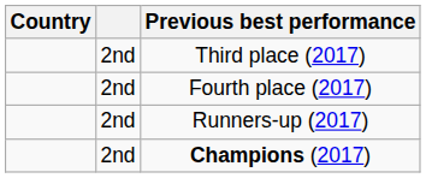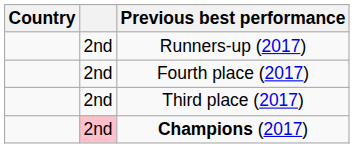 <table class="wikitable sortable" style="text-align:left;">
 <tr>
 <th>Country</th>
 <th></th>
 <th>Previous best performance</th>
 </tr>
 <tr>
 <td></td>
 <td align="center">2nd</td>
-<td align="center">Third place (<a href='#'>2017</a>)</td>
+<td align="center">Runners-up (<a href='#'>2017</a>)</td>
 </tr>
 <tr>
 <td></td>
 <td align="center">2nd</td>
 <td align="center">Fourth place (<a href='#'>2017</a>)</td>
 </tr>
 <tr>
 <td></td>
 <td align="center">2nd</td>
-<td align="center">Runners-up (<a href='#'>2017</a>)</td>
+<td align="center">Third place (<a href='#'>2017</a>)</td>
 </tr>
 <tr>
 <td></td>
-<td align="center">2nd</td>
+<td align="center" style="background: pink;">2nd</td>
 <td align="center"><strong>Champions</strong> (<a href='#'>2017</a>)</td>
 </tr>
 </table>
